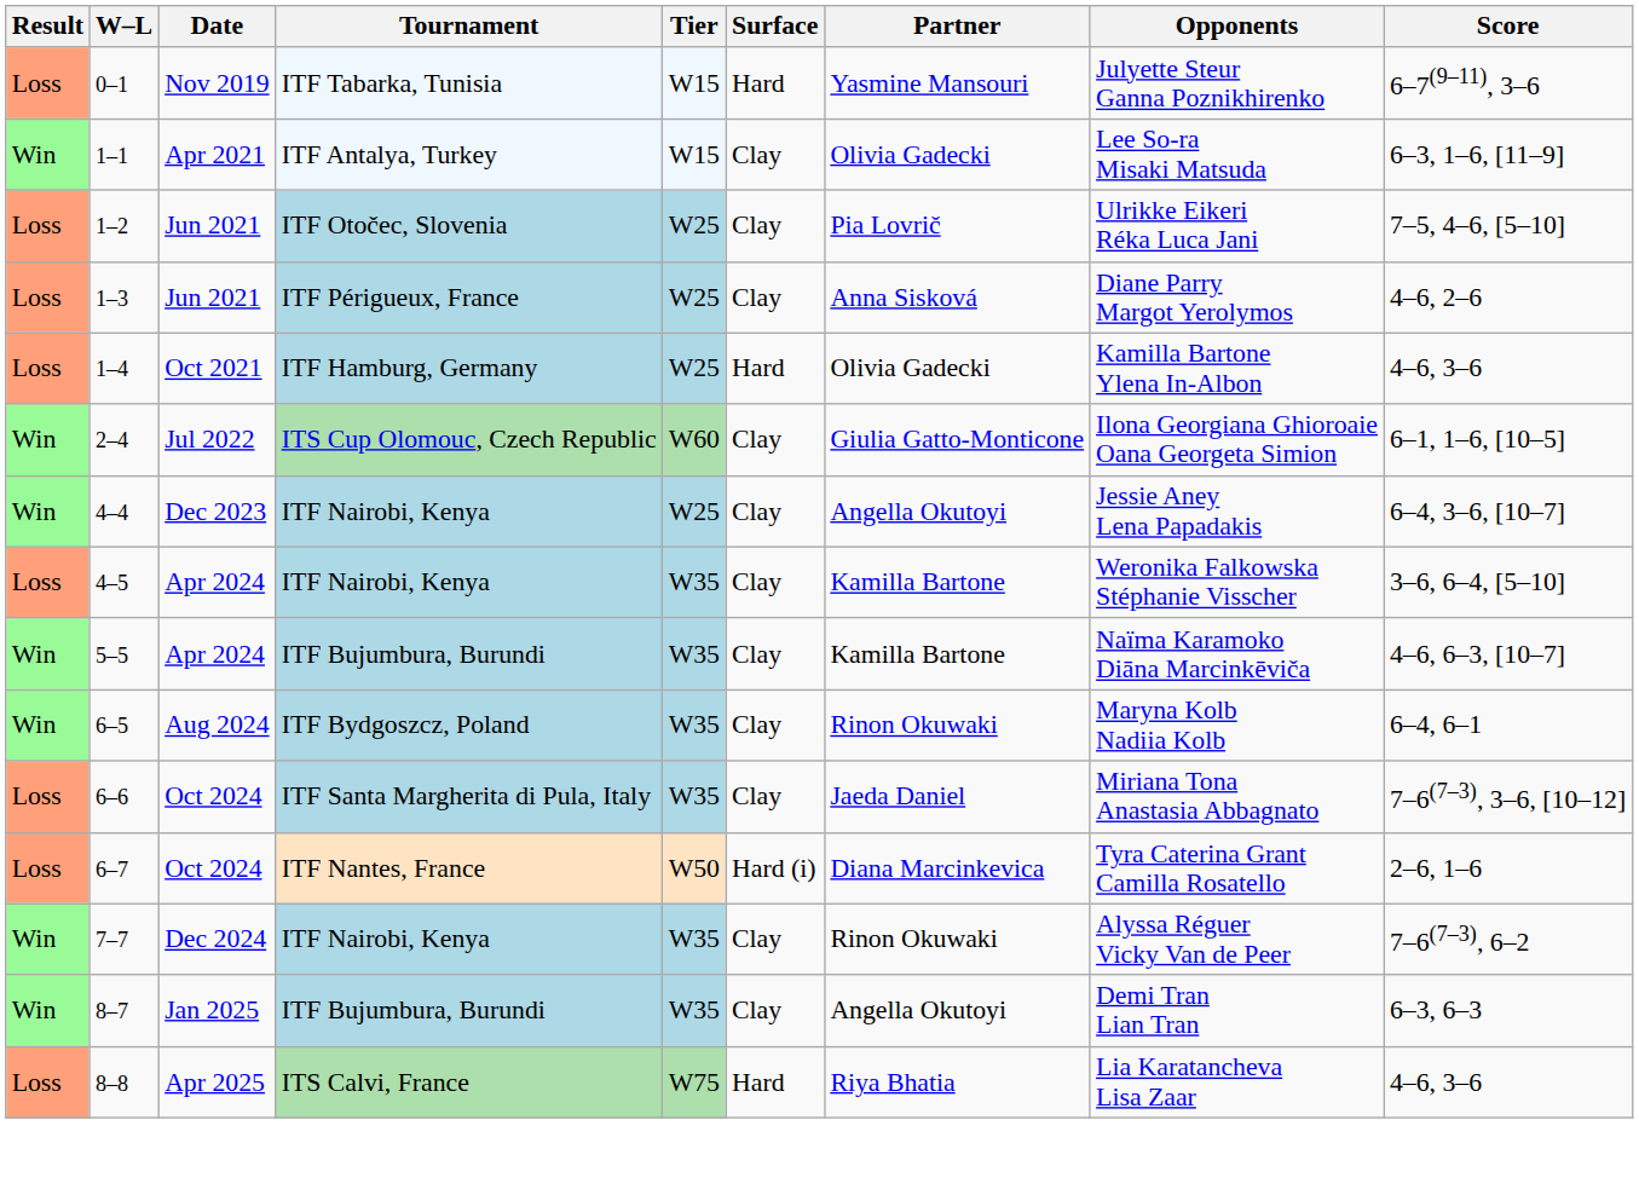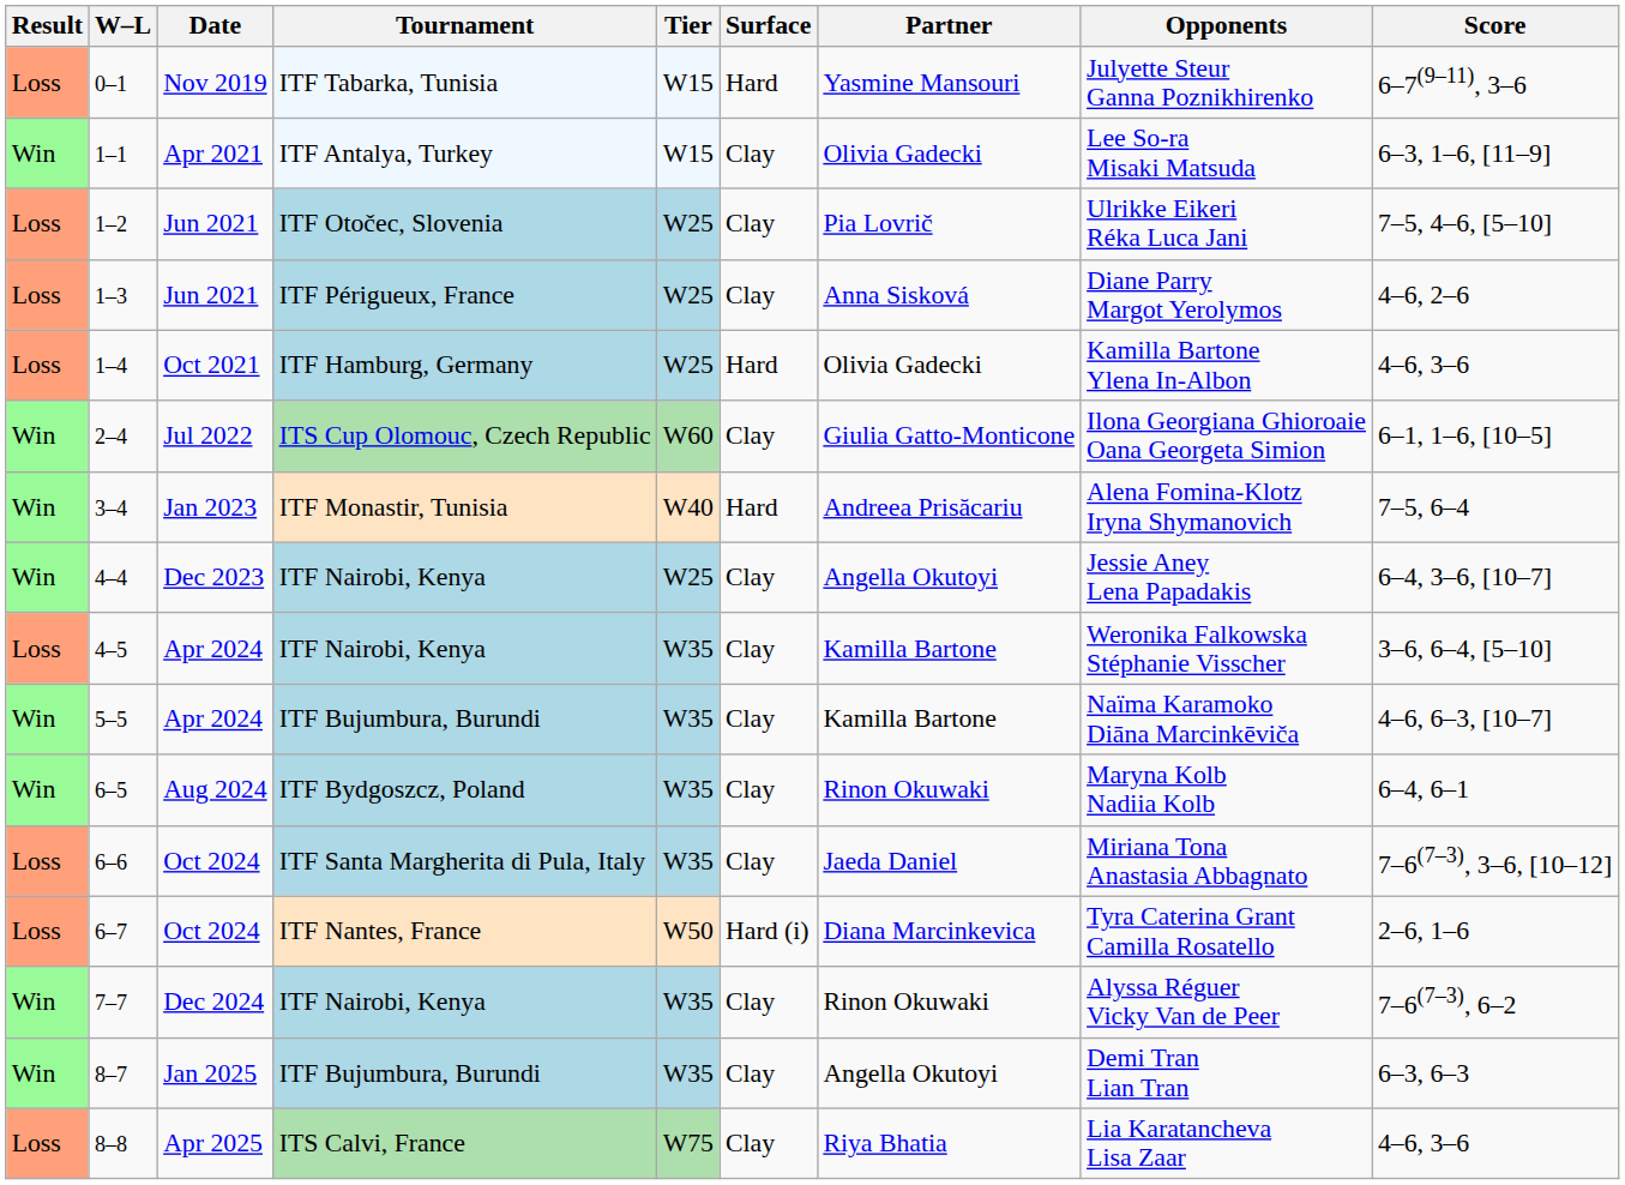 <table class="sortable wikitable">
 <tr>
 <th>Result</th>
 <th class="unsortable">W–L</th>
 <th>Date</th>
 <th>Tournament</th>
 <th>Tier</th>
 <th>Surface</th>
 <th>Partner</th>
 <th>Opponents</th>
 <th class="unsortable">Score</th>
 </tr>
 <tr>
 <td style="background:#ffa07a;">Loss</td>
 <td><small>0–1</small></td>
 <td><a href='#'>Nov 2019</a></td>
 <td style="background:#f0f8ff;">ITF Tabarka, Tunisia</td>
 <td style="background:#f0f8ff;">W15</td>
 <td>Hard</td>
 <td> <a href='#'>Yasmine Mansouri</a></td>
 <td> <a href='#'>Julyette Steur</a> <br>  <a href='#'>Ganna Poznikhirenko</a></td>
 <td>6–7<sup>(9–11)</sup>, 3–6</td>
 </tr>
 <tr>
 <td style="background:#98fb98;">Win</td>
 <td><small>1–1</small></td>
 <td><a href='#'>Apr 2021</a></td>
 <td style="background:#f0f8ff;">ITF Antalya, Turkey</td>
 <td style="background:#f0f8ff;">W15</td>
 <td>Clay</td>
 <td> <a href='#'>Olivia Gadecki</a></td>
 <td> <a href='#'>Lee So-ra</a> <br>  <a href='#'>Misaki Matsuda</a></td>
 <td>6–3, 1–6, [11–9]</td>
 </tr>
 <tr>
 <td style="background:#ffa07a;">Loss</td>
 <td><small>1–2</small></td>
 <td><a href='#'>Jun 2021</a></td>
 <td style="background:lightblue;">ITF Otočec, Slovenia</td>
 <td style="background:lightblue;">W25</td>
 <td>Clay</td>
 <td> <a href='#'>Pia Lovrič</a></td>
 <td> <a href='#'>Ulrikke Eikeri</a> <br>  <a href='#'>Réka Luca Jani</a></td>
 <td>7–5, 4–6, [5–10]</td>
 </tr>
 <tr>
 <td style="background:#ffa07a;">Loss</td>
 <td><small>1–3</small></td>
 <td><a href='#'>Jun 2021</a></td>
 <td style="background:lightblue;">ITF Périgueux, France</td>
 <td style="background:lightblue;">W25</td>
 <td>Clay</td>
 <td> <a href='#'>Anna Sisková</a></td>
 <td> <a href='#'>Diane Parry</a> <br>  <a href='#'>Margot Yerolymos</a></td>
 <td>4–6, 2–6</td>
 </tr>
 <tr>
 <td style="background:#ffa07a;">Loss</td>
 <td><small>1–4</small></td>
 <td><a href='#'>Oct 2021</a></td>
 <td style="background:lightblue;">ITF Hamburg, Germany</td>
 <td style="background:lightblue;">W25</td>
 <td>Hard</td>
 <td> Olivia Gadecki</td>
 <td> <a href='#'>Kamilla Bartone</a> <br>  <a href='#'>Ylena In-Albon</a></td>
 <td>4–6, 3–6</td>
 </tr>
 <tr>
 <td style="background:#98fb98;">Win</td>
 <td><small>2–4</small></td>
 <td><a href='#'>Jul 2022</a></td>
 <td style="background:#addfad;"><a href='#'>ITS Cup Olomouc</a>, Czech Republic</td>
 <td style="background:#addfad;">W60</td>
 <td>Clay</td>
 <td> <a href='#'>Giulia Gatto-Monticone</a></td>
 <td> <a href='#'>Ilona Georgiana Ghioroaie</a> <br>  <a href='#'>Oana Georgeta Simion</a></td>
 <td>6–1, 1–6, [10–5]</td>
+</tr>
+<tr>
+<td style="background:#98fb98;">Win</td>
+<td><small>3–4</small></td>
+<td><a href='#'>Jan 2023</a></td>
+<td style="background:#ffe4c4;">ITF Monastir, Tunisia</td>
+<td style="background:#ffe4c4;">W40</td>
+<td>Hard</td>
+<td> <a href='#'>Andreea Prisăcariu</a></td>
+<td> <a href='#'>Alena Fomina-Klotz</a> <br>  <a href='#'>Iryna Shymanovich</a></td>
+<td>7–5, 6–4</td>
 </tr>
 <tr>
 <td style="background:#98fb98;">Win</td>
 <td><small>4–4</small></td>
 <td><a href='#'>Dec 2023</a></td>
 <td style="background:lightblue;">ITF Nairobi, Kenya</td>
 <td style="background:lightblue;">W25</td>
 <td>Clay</td>
 <td> <a href='#'>Angella Okutoyi</a></td>
 <td> <a href='#'>Jessie Aney</a> <br>  <a href='#'>Lena Papadakis</a></td>
 <td>6–4, 3–6, [10–7]</td>
 </tr>
 <tr>
 <td style="background:#ffa07a;">Loss</td>
 <td><small>4–5</small></td>
 <td><a href='#'>Apr 2024</a></td>
 <td style="background:lightblue;">ITF Nairobi, Kenya</td>
 <td style="background:lightblue;">W35</td>
 <td>Clay</td>
 <td> <a href='#'>Kamilla Bartone</a></td>
 <td> <a href='#'>Weronika Falkowska</a> <br>  <a href='#'>Stéphanie Visscher</a></td>
 <td>3–6, 6–4, [5–10]</td>
 </tr>
 <tr>
 <td style="background:#98fb98;">Win</td>
 <td><small>5–5</small></td>
 <td><a href='#'>Apr 2024</a></td>
 <td style="background:lightblue;">ITF Bujumbura, Burundi</td>
 <td style="background:lightblue;">W35</td>
 <td>Clay</td>
 <td> Kamilla Bartone</td>
 <td> <a href='#'>Naïma Karamoko</a> <br>  <a href='#'>Diāna Marcinkēviča</a></td>
 <td>4–6, 6–3, [10–7]</td>
 </tr>
 <tr>
 <td style="background:#98fb98;">Win</td>
 <td><small>6–5</small></td>
 <td><a href='#'>Aug 2024</a></td>
 <td style="background:lightblue;">ITF Bydgoszcz, Poland</td>
 <td style="background:lightblue;">W35</td>
 <td>Clay</td>
 <td> <a href='#'>Rinon Okuwaki</a></td>
 <td> <a href='#'>Maryna Kolb</a> <br>  <a href='#'>Nadiia Kolb</a></td>
 <td>6–4, 6–1</td>
 </tr>
 <tr>
 <td style="background:#ffa07a;">Loss</td>
 <td><small>6–6</small></td>
 <td><a href='#'>Oct 2024</a></td>
 <td style="background:lightblue;">ITF Santa Margherita di Pula, Italy</td>
 <td style="background:lightblue;">W35</td>
 <td>Clay</td>
 <td> <a href='#'>Jaeda Daniel</a></td>
 <td> <a href='#'>Miriana Tona</a> <br>  <a href='#'>Anastasia Abbagnato</a></td>
 <td>7–6<sup>(7–3)</sup>, 3–6, [10–12]</td>
 </tr>
 <tr>
 <td style="background:#ffa07a;">Loss</td>
 <td><small>6–7</small></td>
 <td><a href='#'>Oct 2024</a></td>
 <td style="background:#ffe4c4;">ITF Nantes, France</td>
 <td style="background:#ffe4c4;">W50</td>
 <td>Hard (i)</td>
 <td> <a href='#'>Diana Marcinkevica</a></td>
 <td> <a href='#'>Tyra Caterina Grant</a> <br>  <a href='#'>Camilla Rosatello</a></td>
 <td>2–6, 1–6</td>
 </tr>
 <tr>
 <td style="background:#98fb98;">Win</td>
 <td><small>7–7</small></td>
 <td><a href='#'>Dec 2024</a></td>
 <td style="background:lightblue;">ITF Nairobi, Kenya</td>
 <td style="background:lightblue;">W35</td>
 <td>Clay</td>
 <td> Rinon Okuwaki</td>
 <td> <a href='#'>Alyssa Réguer</a> <br>  <a href='#'>Vicky Van de Peer</a></td>
 <td>7–6<sup>(7–3)</sup>, 6–2</td>
 </tr>
 <tr>
 <td style="background:#98fb98;">Win</td>
 <td><small>8–7</small></td>
 <td><a href='#'>Jan 2025</a></td>
 <td style="background:lightblue;">ITF Bujumbura, Burundi</td>
 <td style="background:lightblue;">W35</td>
 <td>Clay</td>
 <td> Angella Okutoyi</td>
 <td> <a href='#'>Demi Tran</a> <br>  <a href='#'>Lian Tran</a></td>
 <td>6–3, 6–3</td>
 </tr>
 <tr>
 <td style="background:#ffa07a;">Loss</td>
 <td><small>8–8</small></td>
 <td><a href='#'>Apr 2025</a></td>
 <td style="background:#addfad;">ITS Calvi, France</td>
 <td style="background:#addfad;">W75</td>
-<td>Hard</td>
+<td>Clay</td>
 <td> <a href='#'>Riya Bhatia</a></td>
 <td> <a href='#'>Lia Karatancheva</a> <br>  <a href='#'>Lisa Zaar</a></td>
 <td>4–6, 3–6</td>
 </tr>
 </table>
